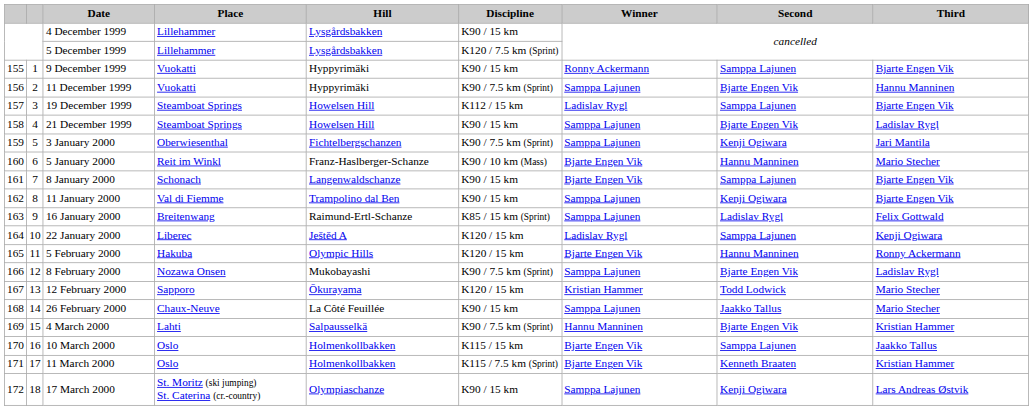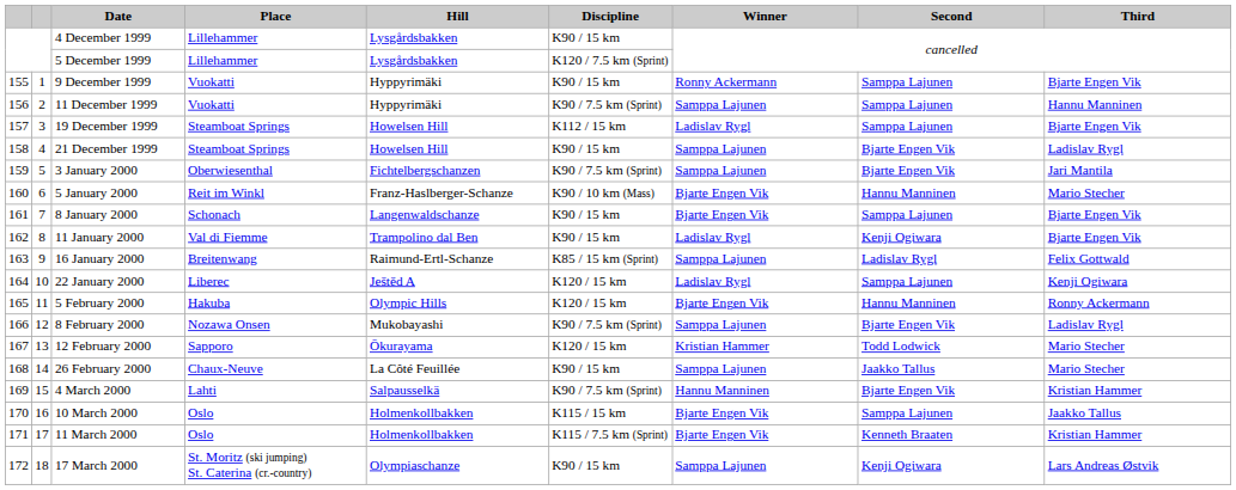 <table class="wikitable plainrowheaders" style="background:#fff; font-size:86%; line-height:16px; border:grey solid 1px; border-collapse:collapse;">
 <tr style="background:#ccc; text-align:center;">
 <th scope="col" style="background:#ccc; width=20 px;"></th>
 <th scope="col" style="background:#ccc; width=30 px;"></th>
 <th scope="col" style="background:#ccc; width:130px;">Date</th>
 <th scope="col" style="background:#ccc; width:180px;">Place</th>
 <th scope="col" style="background:#ccc; width:180px;">Hill</th>
 <th scope="col" style="background:#ccc; width:120px;">Discipline</th>
 <th scope="col" style="background:#ccc; width:185px;">Winner</th>
 <th scope="col" style="background:#ccc; width:185px;">Second</th>
 <th scope="col" style="background:#ccc; width:185px;">Third</th>
 </tr>
 <tr>
 <td colspan=2 rowspan=2></td>
 <td>4 December 1999</td>
 <td> <a href='#'>Lillehammer</a></td>
 <td><a href='#'>Lysgårdsbakken</a></td>
 <td>K90 / 15 km</td>
 <td colspan=3 rowspan=2 align=center><em>cancelled</em></td>
 </tr>
 <tr>
 <td>5 December 1999</td>
 <td> <a href='#'>Lillehammer</a></td>
 <td><a href='#'>Lysgårdsbakken</a></td>
 <td>K120 / 7.5 km <small>(Sprint)</small></td>
 </tr>
 <tr>
 <td align=center>155</td>
 <td align=center>1</td>
 <td>9 December 1999</td>
 <td> <a href='#'>Vuokatti</a></td>
 <td>Hyppyrimäki</td>
 <td>K90 / 15 km</td>
 <td> <a href='#'>Ronny Ackermann</a></td>
 <td> <a href='#'>Samppa Lajunen</a></td>
 <td> <a href='#'>Bjarte Engen Vik</a></td>
 </tr>
 <tr>
 <td align=center>156</td>
 <td align=center>2</td>
 <td>11 December 1999</td>
 <td> <a href='#'>Vuokatti</a></td>
 <td>Hyppyrimäki</td>
 <td>K90 / 7.5 km <small>(Sprint)</small></td>
 <td> <a href='#'>Samppa Lajunen</a></td>
-<td> <a href='#'>Bjarte Engen Vik</a></td>
+<td> <a href='#'>Samppa Lajunen</a></td>
 <td> <a href='#'>Hannu Manninen</a></td>
 </tr>
 <tr>
 <td align=center>157</td>
 <td align=center>3</td>
 <td>19 December 1999</td>
 <td> <a href='#'>Steamboat Springs</a></td>
 <td><a href='#'>Howelsen Hill</a></td>
 <td>K112 / 15 km</td>
 <td> <a href='#'>Ladislav Rygl</a></td>
 <td> <a href='#'>Samppa Lajunen</a></td>
 <td> <a href='#'>Bjarte Engen Vik</a></td>
 </tr>
 <tr>
 <td align=center>158</td>
 <td align=center>4</td>
 <td>21 December 1999</td>
 <td> <a href='#'>Steamboat Springs</a></td>
 <td><a href='#'>Howelsen Hill</a></td>
 <td>K90 / 15 km</td>
 <td> <a href='#'>Samppa Lajunen</a></td>
 <td> <a href='#'>Bjarte Engen Vik</a></td>
 <td> <a href='#'>Ladislav Rygl</a></td>
 </tr>
 <tr>
 <td align=center>159</td>
 <td align=center>5</td>
 <td>3 January 2000</td>
 <td> <a href='#'>Oberwiesenthal</a></td>
 <td><a href='#'>Fichtelbergschanzen</a></td>
 <td>K90 / 7.5 km <small>(Sprint)</small></td>
 <td> <a href='#'>Samppa Lajunen</a></td>
-<td> <a href='#'>Kenji Ogiwara</a></td>
+<td> <a href='#'>Bjarte Engen Vik</a></td>
 <td> <a href='#'>Jari Mantila</a></td>
 </tr>
 <tr>
 <td align=center>160</td>
 <td align=center>6</td>
 <td>5 January 2000</td>
 <td> <a href='#'>Reit im Winkl</a></td>
 <td>Franz-Haslberger-Schanze</td>
 <td>K90 / 10 km <small>(Mass)</small></td>
 <td> <a href='#'>Bjarte Engen Vik</a></td>
 <td> <a href='#'>Hannu Manninen</a></td>
 <td> <a href='#'>Mario Stecher</a></td>
 </tr>
 <tr>
 <td align=center>161</td>
 <td align=center>7</td>
 <td>8 January 2000</td>
 <td> <a href='#'>Schonach</a></td>
 <td><a href='#'>Langenwaldschanze</a></td>
 <td>K90 / 15 km</td>
 <td> <a href='#'>Bjarte Engen Vik</a></td>
 <td> <a href='#'>Samppa Lajunen</a></td>
 <td> <a href='#'>Bjarte Engen Vik</a></td>
 </tr>
 <tr>
 <td align=center>162</td>
 <td align=center>8</td>
 <td>11 January 2000</td>
 <td> <a href='#'>Val di Fiemme</a></td>
 <td><a href='#'>Trampolino dal Ben</a></td>
 <td>K90 / 15 km</td>
-<td> <a href='#'>Samppa Lajunen</a></td>
+<td> <a href='#'>Ladislav Rygl</a></td>
 <td> <a href='#'>Kenji Ogiwara</a></td>
 <td> <a href='#'>Bjarte Engen Vik</a></td>
 </tr>
 <tr>
 <td align=center>163</td>
 <td align=center>9</td>
 <td>16 January 2000</td>
 <td> <a href='#'>Breitenwang</a></td>
 <td>Raimund-Ertl-Schanze</td>
 <td>K85 / 15 km <small>(Sprint)</small></td>
 <td> <a href='#'>Samppa Lajunen</a></td>
 <td> <a href='#'>Ladislav Rygl</a></td>
 <td> <a href='#'>Felix Gottwald</a></td>
 </tr>
 <tr>
 <td align=center>164</td>
 <td align=center>10</td>
 <td>22 January 2000</td>
 <td> <a href='#'>Liberec</a></td>
 <td><a href='#'>Ještěd A</a></td>
 <td>K120 / 15 km</td>
 <td> <a href='#'>Ladislav Rygl</a></td>
 <td> <a href='#'>Samppa Lajunen</a></td>
 <td> <a href='#'>Kenji Ogiwara</a></td>
 </tr>
 <tr>
 <td align=center>165</td>
 <td align=center>11</td>
 <td>5 February 2000</td>
 <td> <a href='#'>Hakuba</a></td>
 <td><a href='#'>Olympic Hills</a></td>
 <td>K120 / 15 km</td>
 <td> <a href='#'>Bjarte Engen Vik</a></td>
 <td> <a href='#'>Hannu Manninen</a></td>
 <td> <a href='#'>Ronny Ackermann</a></td>
 </tr>
 <tr>
 <td align=center>166</td>
 <td align=center>12</td>
 <td>8 February 2000</td>
 <td> <a href='#'>Nozawa Onsen</a></td>
 <td>Mukobayashi</td>
 <td>K90 / 7.5 km <small>(Sprint)</small></td>
 <td> <a href='#'>Samppa Lajunen</a></td>
 <td> <a href='#'>Bjarte Engen Vik</a></td>
 <td> <a href='#'>Ladislav Rygl</a></td>
 </tr>
 <tr>
 <td align=center>167</td>
 <td align=center>13</td>
 <td>12 February 2000</td>
 <td> <a href='#'>Sapporo</a></td>
 <td><a href='#'>Ōkurayama</a></td>
 <td>K120 / 15 km</td>
 <td> <a href='#'>Kristian Hammer</a></td>
 <td> <a href='#'>Todd Lodwick</a></td>
 <td> <a href='#'>Mario Stecher</a></td>
 </tr>
 <tr>
 <td align=center>168</td>
 <td align=center>14</td>
 <td>26 February 2000</td>
 <td> <a href='#'>Chaux-Neuve</a></td>
 <td>La Côté Feuillée</td>
 <td>K90 / 15 km</td>
 <td> <a href='#'>Samppa Lajunen</a></td>
 <td> <a href='#'>Jaakko Tallus</a></td>
 <td> <a href='#'>Mario Stecher</a></td>
 </tr>
 <tr>
 <td align=center>169</td>
 <td align=center>15</td>
 <td>4 March 2000</td>
 <td> <a href='#'>Lahti</a></td>
 <td><a href='#'>Salpausselkä</a></td>
 <td>K90 / 7.5 km <small>(Sprint)</small></td>
 <td> <a href='#'>Hannu Manninen</a></td>
 <td> <a href='#'>Bjarte Engen Vik</a></td>
 <td> <a href='#'>Kristian Hammer</a></td>
 </tr>
 <tr>
 <td align=center>170</td>
 <td align=center>16</td>
 <td>10 March 2000</td>
 <td> <a href='#'>Oslo</a></td>
 <td><a href='#'>Holmenkollbakken</a></td>
 <td>K115 / 15 km</td>
 <td> <a href='#'>Bjarte Engen Vik</a></td>
 <td> <a href='#'>Samppa Lajunen</a></td>
 <td> <a href='#'>Jaakko Tallus</a></td>
 </tr>
 <tr>
 <td align=center>171</td>
 <td align=center>17</td>
 <td>11 March 2000</td>
 <td> <a href='#'>Oslo</a></td>
 <td><a href='#'>Holmenkollbakken</a></td>
 <td>K115 / 7.5 km <small>(Sprint)</small></td>
 <td> <a href='#'>Bjarte Engen Vik</a></td>
 <td> <a href='#'>Kenneth Braaten</a></td>
 <td> <a href='#'>Kristian Hammer</a></td>
 </tr>
 <tr>
 <td align=center>172</td>
 <td align=center>18</td>
 <td>17 March 2000</td>
 <td> <a href='#'>St. Moritz</a> <small>(ski jumping)</small><br> <a href='#'>St. Caterina</a> <small>(cr.-country)</small></td>
 <td><a href='#'>Olympiaschanze</a></td>
 <td>K90 / 15 km</td>
 <td> <a href='#'>Samppa Lajunen</a></td>
 <td> <a href='#'>Kenji Ogiwara</a></td>
 <td> <a href='#'>Lars Andreas Østvik</a></td>
 </tr>
 </table>
